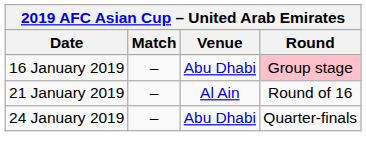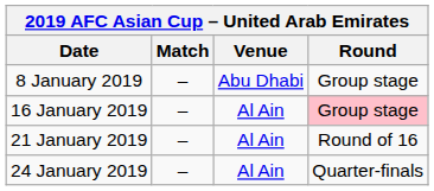 <table class="wikitable" style="margin:1em auto 1em auto; text-align:center; font-size:small;">
 <tr>
 <th colspan="4"><a href='#'>2019 AFC Asian Cup</a> – United Arab Emirates</th>
 </tr>
 <tr>
 <th>Date</th>
 <th>Match</th>
 <th>Venue</th>
 <th>Round</th>
 </tr>
 <tr>
+<td>8 January 2019</td>
+<td> – </td>
+<td><a href='#'>Abu Dhabi</a></td>
+<td>Group stage</td>
+</tr>
+<tr>
 <td>16 January 2019</td>
 <td> – </td>
-<td><a href='#'>Abu Dhabi</a></td>
+<td><a href='#'>Al Ain</a></td>
 <td style="background: pink;">Group stage</td>
 </tr>
 <tr>
 <td>21 January 2019</td>
 <td> – </td>
 <td><a href='#'>Al Ain</a></td>
 <td>Round of 16</td>
 </tr>
 <tr>
 <td>24 January 2019</td>
 <td> – </td>
-<td><a href='#'>Abu Dhabi</a></td>
+<td><a href='#'>Al Ain</a></td>
 <td>Quarter-finals</td>
 </tr>
 </table>
